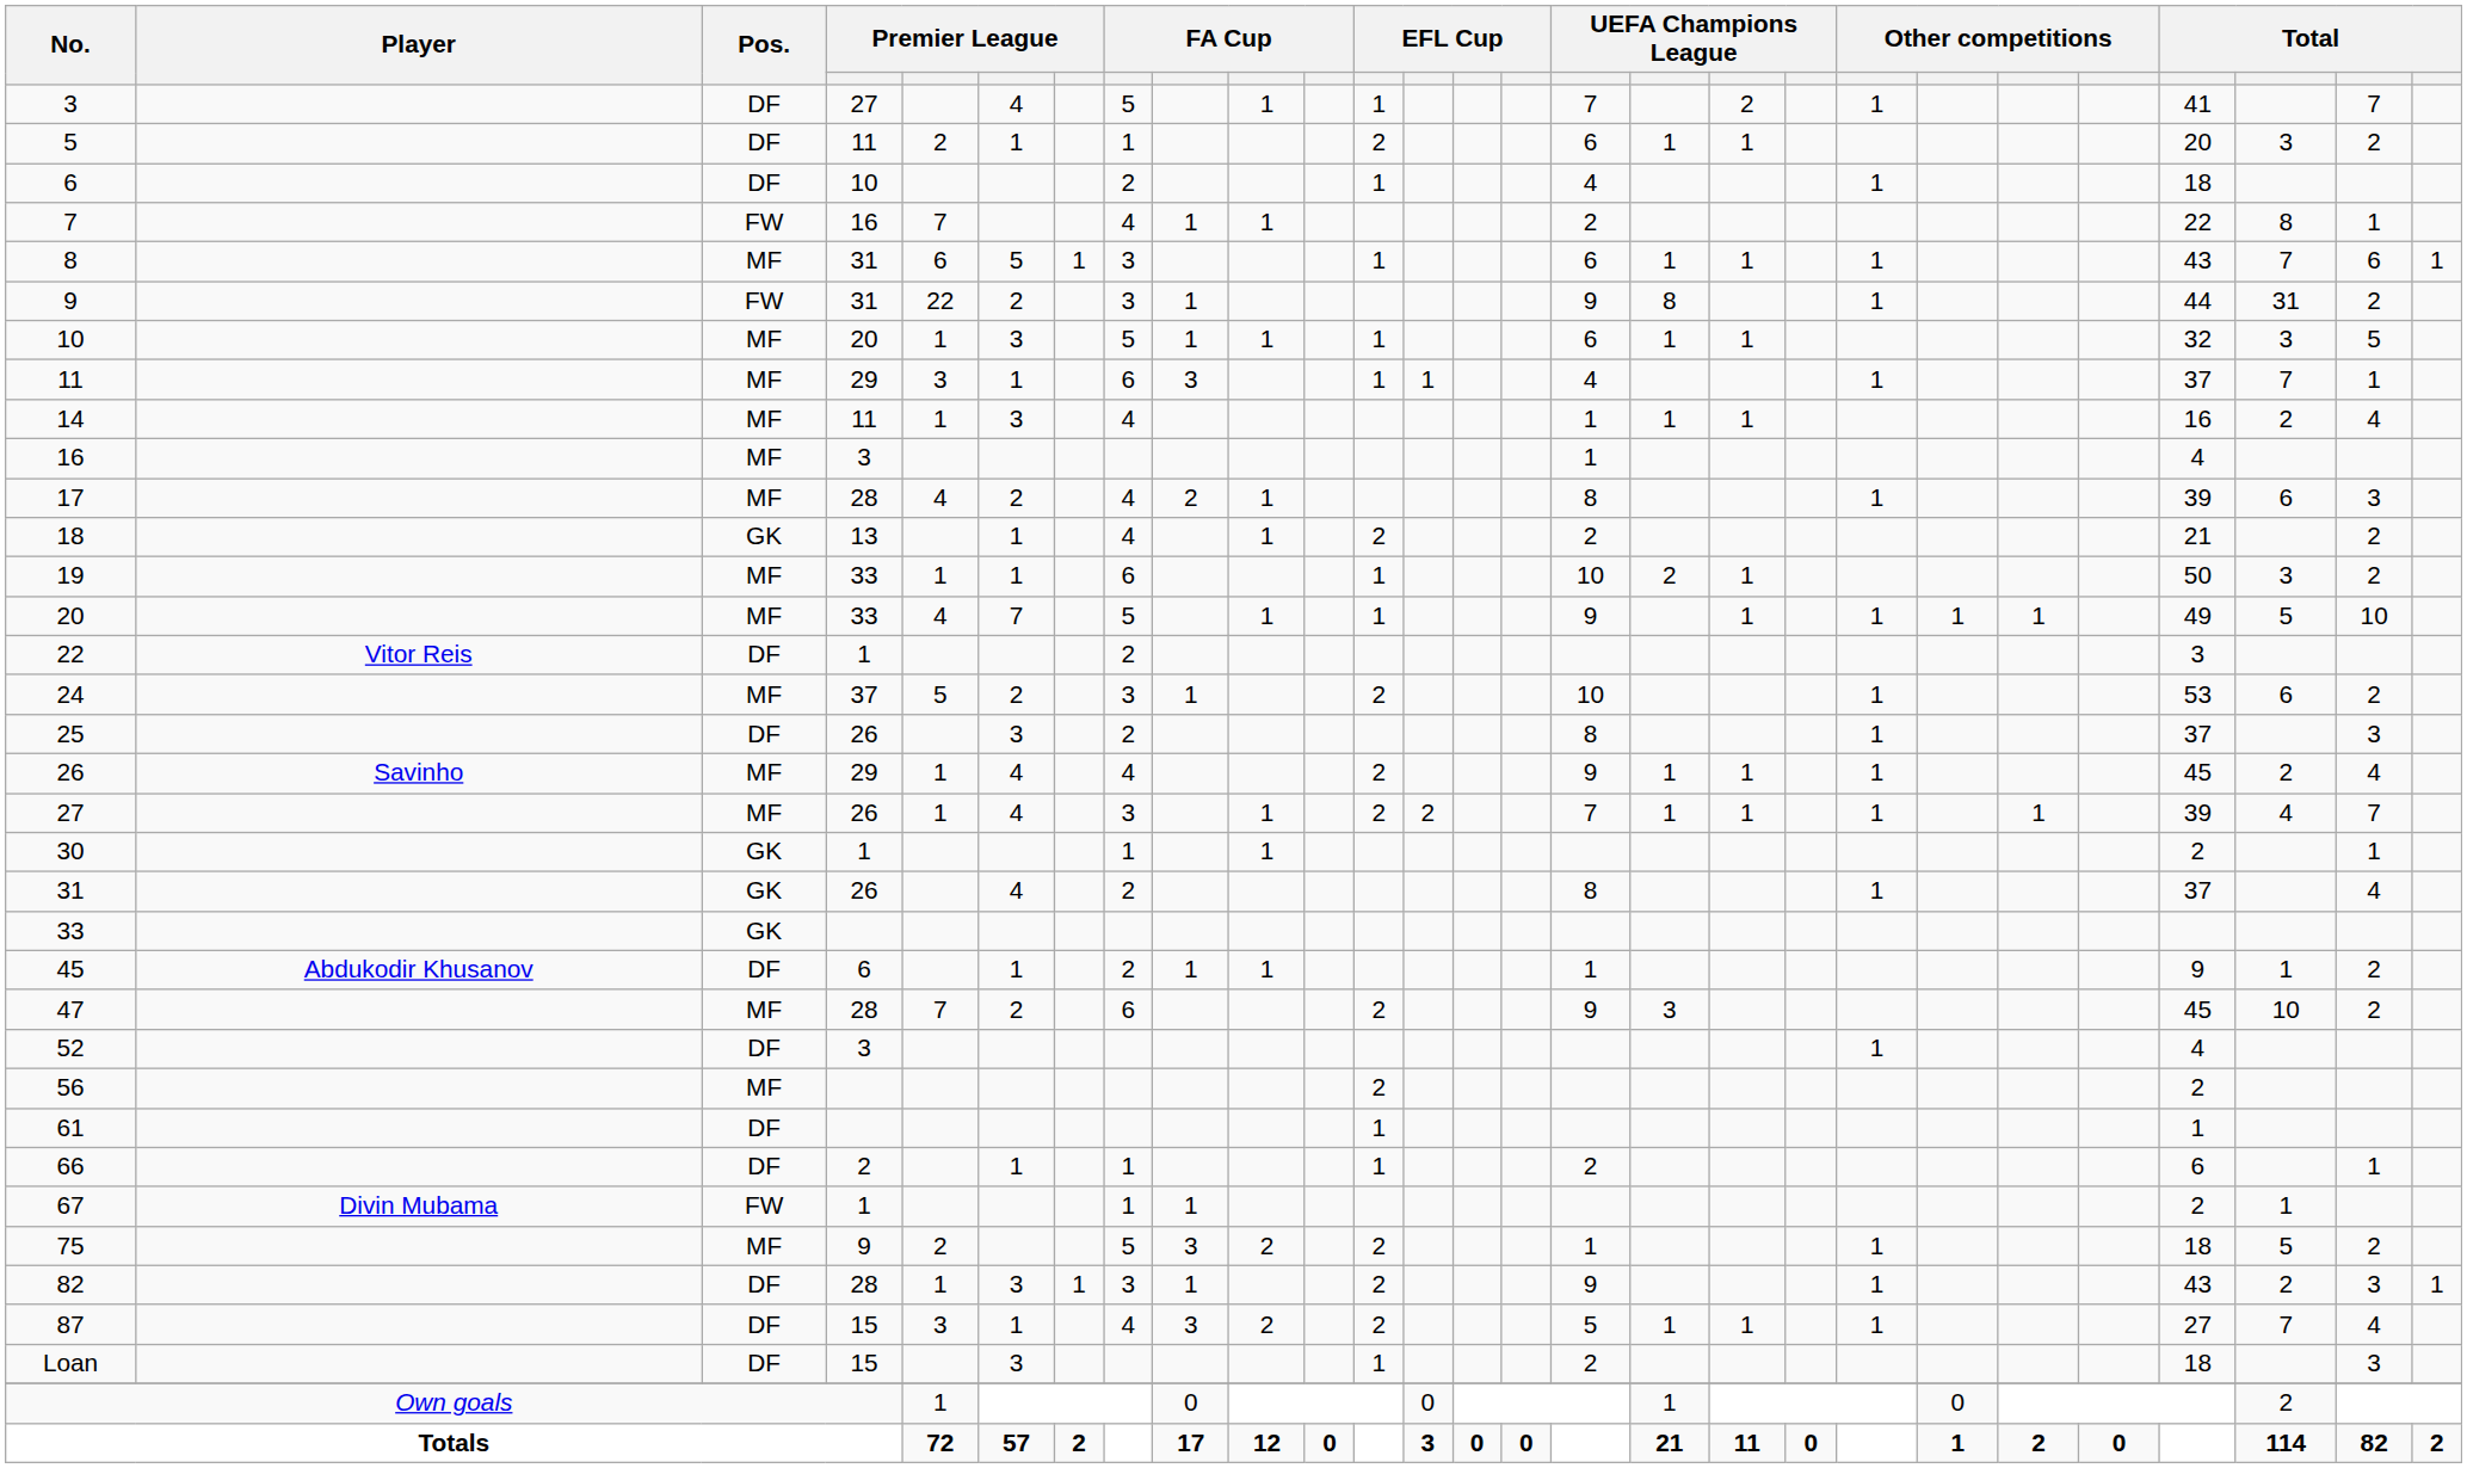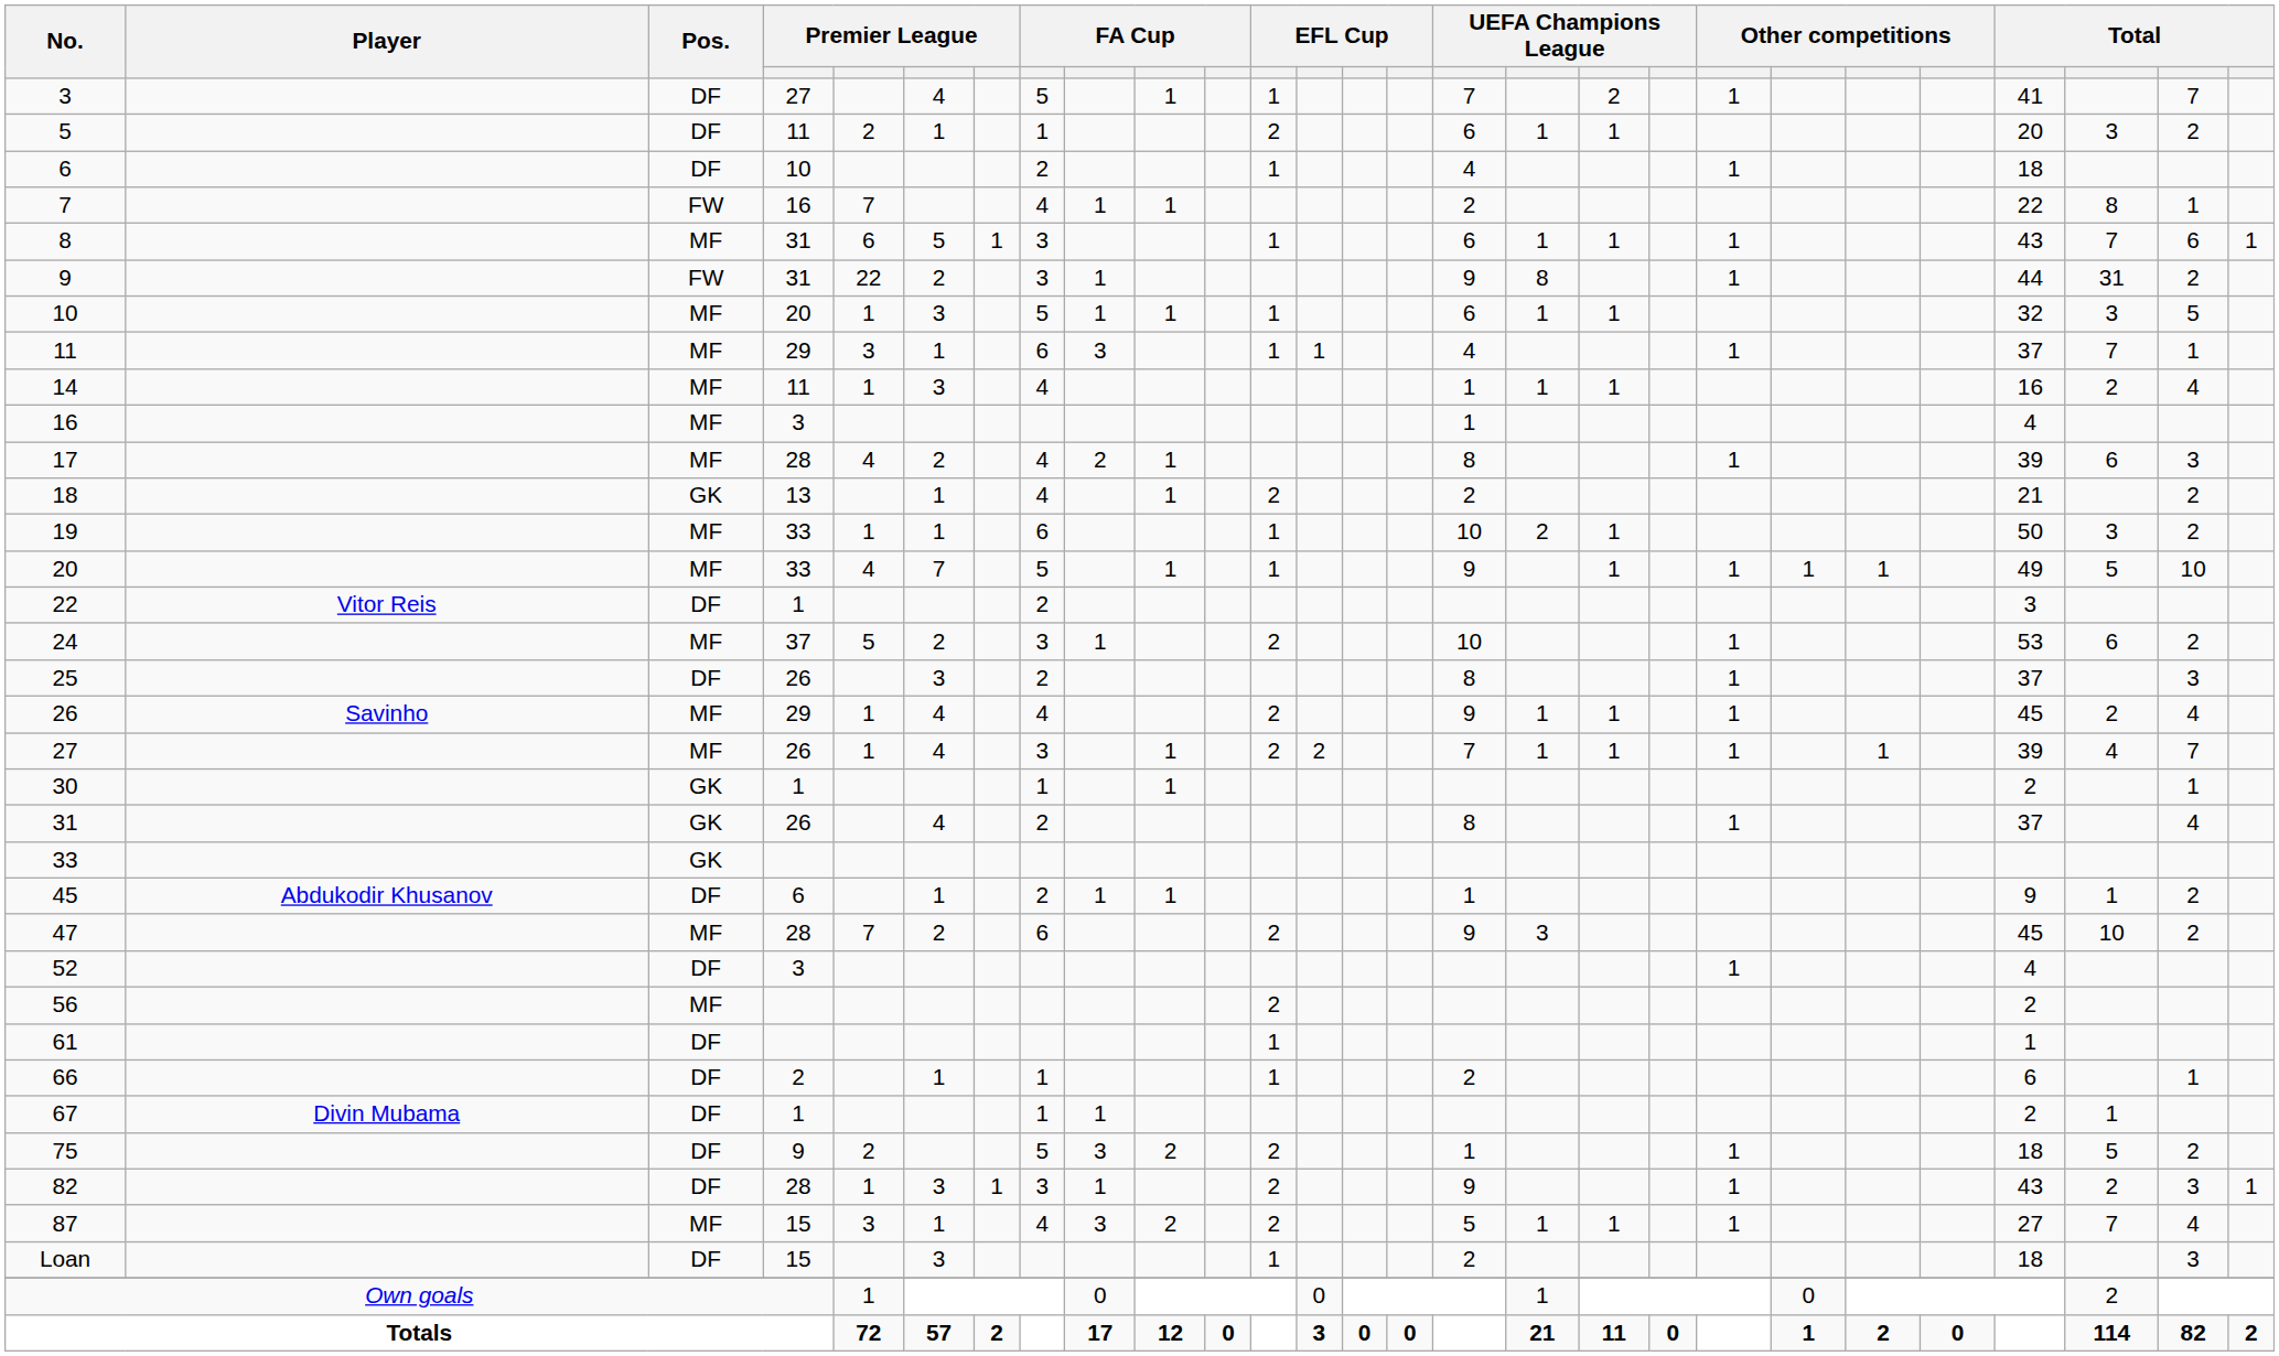 <table class="wikitable sortable alternance" style="text-align:center;width:100%">
 <tr>
 <th rowspan="2" style="width:5px">No.</th>
 <th rowspan="2" style="width:180px">Player</th>
 <th rowspan="2" style="width:5px">Pos.</th>
 <th colspan="4">Premier League</th>
 <th colspan="4">FA Cup</th>
 <th colspan="4">EFL Cup</th>
 <th colspan="4">UEFA Champions League</th>
 <th colspan="4">Other competitions</th>
 <th colspan="4">Total</th>
 </tr>
 <tr style="text-align:center">
 <th width="4"></th>
 <th width="4"></th>
 <th width="4"></th>
 <th width="4"></th>
 <th width="4"></th>
 <th width="4"></th>
 <th width="4"></th>
 <th width="4"></th>
 <th width="4"></th>
 <th width="4"></th>
 <th width="4"></th>
 <th width="4"></th>
 <th width="4"></th>
 <th width="4"></th>
 <th width="4"></th>
 <th width="4"></th>
 <th width="4"></th>
 <th width="4"></th>
 <th width="4"></th>
 <th width="4"></th>
 <th width="4"></th>
 <th width="4"></th>
 <th width="4"></th>
 <th width="4"></th>
 </tr>
 <tr>
 <td>3</td>
 <td> </td>
 <td>DF</td>
 <td>27</td>
 <td></td>
 <td>4</td>
 <td></td>
 <td>5</td>
 <td></td>
 <td>1</td>
 <td></td>
 <td>1</td>
 <td></td>
 <td></td>
 <td></td>
 <td>7</td>
 <td></td>
 <td>2</td>
 <td></td>
 <td>1</td>
 <td></td>
 <td></td>
 <td></td>
 <td>41</td>
 <td></td>
 <td>7</td>
 <td></td>
 </tr>
 <tr>
 <td>5</td>
 <td> </td>
 <td>DF</td>
 <td>11</td>
 <td>2</td>
 <td>1</td>
 <td></td>
 <td>1</td>
 <td></td>
 <td></td>
 <td></td>
 <td>2</td>
 <td></td>
 <td></td>
 <td></td>
 <td>6</td>
 <td>1</td>
 <td>1</td>
 <td></td>
 <td></td>
 <td></td>
 <td></td>
 <td></td>
 <td>20</td>
 <td>3</td>
 <td>2</td>
 <td></td>
 </tr>
 <tr>
 <td>6</td>
 <td> </td>
 <td>DF</td>
 <td>10</td>
 <td></td>
 <td></td>
 <td></td>
 <td>2</td>
 <td></td>
 <td></td>
 <td></td>
 <td>1</td>
 <td></td>
 <td></td>
 <td></td>
 <td>4</td>
 <td></td>
 <td></td>
 <td></td>
 <td>1</td>
 <td></td>
 <td></td>
 <td></td>
 <td>18</td>
 <td></td>
 <td></td>
 <td></td>
 </tr>
 <tr>
 <td>7</td>
 <td> </td>
 <td>FW</td>
 <td>16</td>
 <td>7</td>
 <td></td>
 <td></td>
 <td>4</td>
 <td>1</td>
 <td>1</td>
 <td></td>
 <td></td>
 <td></td>
 <td></td>
 <td></td>
 <td>2</td>
 <td></td>
 <td></td>
 <td></td>
 <td></td>
 <td></td>
 <td></td>
 <td></td>
 <td>22</td>
 <td>8</td>
 <td>1</td>
 <td></td>
 </tr>
 <tr>
 <td>8</td>
 <td> </td>
 <td>MF</td>
 <td>31</td>
 <td>6</td>
 <td>5</td>
 <td>1</td>
 <td>3</td>
 <td></td>
 <td></td>
 <td></td>
 <td>1</td>
 <td></td>
 <td></td>
 <td></td>
 <td>6</td>
 <td>1</td>
 <td>1</td>
 <td></td>
 <td>1</td>
 <td></td>
 <td></td>
 <td></td>
 <td>43</td>
 <td>7</td>
 <td>6</td>
 <td>1</td>
 </tr>
 <tr>
 <td>9</td>
 <td> </td>
 <td>FW</td>
 <td>31</td>
 <td>22</td>
 <td>2</td>
 <td></td>
 <td>3</td>
 <td>1</td>
 <td></td>
 <td></td>
 <td></td>
 <td></td>
 <td></td>
 <td></td>
 <td>9</td>
 <td>8</td>
 <td></td>
 <td></td>
 <td>1</td>
 <td></td>
 <td></td>
 <td></td>
 <td>44</td>
 <td>31</td>
 <td>2</td>
 <td></td>
 </tr>
 <tr>
 <td>10</td>
 <td> </td>
 <td>MF</td>
 <td>20</td>
 <td>1</td>
 <td>3</td>
 <td></td>
 <td>5</td>
 <td>1</td>
 <td>1</td>
 <td></td>
 <td>1</td>
 <td></td>
 <td></td>
 <td></td>
 <td>6</td>
 <td>1</td>
 <td>1</td>
 <td></td>
 <td></td>
 <td></td>
 <td></td>
 <td></td>
 <td>32</td>
 <td>3</td>
 <td>5</td>
 <td></td>
 </tr>
 <tr>
 <td>11</td>
 <td> </td>
 <td>MF</td>
 <td>29</td>
 <td>3</td>
 <td>1</td>
 <td></td>
 <td>6</td>
 <td>3</td>
 <td></td>
 <td></td>
 <td>1</td>
 <td>1</td>
 <td></td>
 <td></td>
 <td>4</td>
 <td></td>
 <td></td>
 <td></td>
 <td>1</td>
 <td></td>
 <td></td>
 <td></td>
 <td>37</td>
 <td>7</td>
 <td>1</td>
 <td></td>
 </tr>
 <tr>
 <td>14</td>
 <td> </td>
 <td>MF</td>
 <td>11</td>
 <td>1</td>
 <td>3</td>
 <td></td>
 <td>4</td>
 <td></td>
 <td></td>
 <td></td>
 <td></td>
 <td></td>
 <td></td>
 <td></td>
 <td>1</td>
 <td>1</td>
 <td>1</td>
 <td></td>
 <td></td>
 <td></td>
 <td></td>
 <td></td>
 <td>16</td>
 <td>2</td>
 <td>4</td>
 <td></td>
 </tr>
 <tr>
 <td>16</td>
 <td> </td>
 <td>MF</td>
 <td>3</td>
 <td></td>
 <td></td>
 <td></td>
 <td></td>
 <td></td>
 <td></td>
 <td></td>
 <td></td>
 <td></td>
 <td></td>
 <td></td>
 <td>1</td>
 <td></td>
 <td></td>
 <td></td>
 <td></td>
 <td></td>
 <td></td>
 <td></td>
 <td>4</td>
 <td></td>
 <td></td>
 <td></td>
 </tr>
 <tr>
 <td>17</td>
 <td></td>
 <td>MF</td>
 <td>28</td>
 <td>4</td>
 <td>2</td>
 <td></td>
 <td>4</td>
 <td>2</td>
 <td>1</td>
 <td></td>
 <td></td>
 <td></td>
 <td></td>
 <td></td>
 <td>8</td>
 <td></td>
 <td></td>
 <td></td>
 <td>1</td>
 <td></td>
 <td></td>
 <td></td>
 <td>39</td>
 <td>6</td>
 <td>3</td>
 <td></td>
 </tr>
 <tr>
 <td>18</td>
 <td> </td>
 <td>GK</td>
 <td>13</td>
 <td></td>
 <td>1</td>
 <td></td>
 <td>4</td>
 <td></td>
 <td>1</td>
 <td></td>
 <td>2</td>
 <td></td>
 <td></td>
 <td></td>
 <td>2</td>
 <td></td>
 <td></td>
 <td></td>
 <td></td>
 <td></td>
 <td></td>
 <td></td>
 <td>21</td>
 <td></td>
 <td>2</td>
 <td></td>
 </tr>
 <tr>
 <td>19</td>
 <td> </td>
 <td>MF</td>
 <td>33</td>
 <td>1</td>
 <td>1</td>
 <td></td>
 <td>6</td>
 <td></td>
 <td></td>
 <td></td>
 <td>1</td>
 <td></td>
 <td></td>
 <td></td>
 <td>10</td>
 <td>2</td>
 <td>1</td>
 <td></td>
 <td></td>
 <td></td>
 <td></td>
 <td></td>
 <td>50</td>
 <td>3</td>
 <td>2</td>
 <td></td>
 </tr>
 <tr>
 <td>20</td>
 <td> </td>
 <td>MF</td>
 <td>33</td>
 <td>4</td>
 <td>7</td>
 <td></td>
 <td>5</td>
 <td></td>
 <td>1</td>
 <td></td>
 <td>1</td>
 <td></td>
 <td></td>
 <td></td>
 <td>9</td>
 <td></td>
 <td>1</td>
 <td></td>
 <td>1</td>
 <td>1</td>
 <td>1</td>
 <td></td>
 <td>49</td>
 <td>5</td>
 <td>10</td>
 <td></td>
 </tr>
 <tr>
 <td>22</td>
 <td> <a href='#'>Vitor Reis</a></td>
 <td>DF</td>
 <td>1</td>
 <td></td>
 <td></td>
 <td></td>
 <td>2</td>
 <td></td>
 <td></td>
 <td></td>
 <td></td>
 <td></td>
 <td></td>
 <td></td>
 <td></td>
 <td></td>
 <td></td>
 <td></td>
 <td></td>
 <td></td>
 <td></td>
 <td></td>
 <td>3</td>
 <td></td>
 <td></td>
 <td></td>
 </tr>
 <tr>
 <td>24</td>
 <td> </td>
 <td>MF</td>
 <td>37</td>
 <td>5</td>
 <td>2</td>
 <td></td>
 <td>3</td>
 <td>1</td>
 <td></td>
 <td></td>
 <td>2</td>
 <td></td>
 <td></td>
 <td></td>
 <td>10</td>
 <td></td>
 <td></td>
 <td></td>
 <td>1</td>
 <td></td>
 <td></td>
 <td></td>
 <td>53</td>
 <td>6</td>
 <td>2</td>
 <td></td>
 </tr>
 <tr>
 <td>25</td>
 <td> </td>
 <td>DF</td>
 <td>26</td>
 <td></td>
 <td>3</td>
 <td></td>
 <td>2</td>
 <td></td>
 <td></td>
 <td></td>
 <td></td>
 <td></td>
 <td></td>
 <td></td>
 <td>8</td>
 <td></td>
 <td></td>
 <td></td>
 <td>1</td>
 <td></td>
 <td></td>
 <td></td>
 <td>37</td>
 <td></td>
 <td>3</td>
 <td></td>
 </tr>
 <tr>
 <td>26</td>
 <td> <a href='#'>Savinho</a></td>
 <td>MF</td>
 <td>29</td>
 <td>1</td>
 <td>4</td>
 <td></td>
 <td>4</td>
 <td></td>
 <td></td>
 <td></td>
 <td>2</td>
 <td></td>
 <td></td>
 <td></td>
 <td>9</td>
 <td>1</td>
 <td>1</td>
 <td></td>
 <td>1</td>
 <td></td>
 <td></td>
 <td></td>
 <td>45</td>
 <td>2</td>
 <td>4</td>
 <td></td>
 </tr>
 <tr>
 <td>27</td>
 <td> </td>
 <td>MF</td>
 <td>26</td>
 <td>1</td>
 <td>4</td>
 <td></td>
 <td>3</td>
 <td></td>
 <td>1</td>
 <td></td>
 <td>2</td>
 <td>2</td>
 <td></td>
 <td></td>
 <td>7</td>
 <td>1</td>
 <td>1</td>
 <td></td>
 <td>1</td>
 <td></td>
 <td>1</td>
 <td></td>
 <td>39</td>
 <td>4</td>
 <td>7</td>
 <td></td>
 </tr>
 <tr>
 <td>30</td>
 <td> </td>
 <td>GK</td>
 <td>1</td>
 <td></td>
 <td></td>
 <td></td>
 <td>1</td>
 <td></td>
 <td>1</td>
 <td></td>
 <td></td>
 <td></td>
 <td></td>
 <td></td>
 <td></td>
 <td></td>
 <td></td>
 <td></td>
 <td></td>
 <td></td>
 <td></td>
 <td></td>
 <td>2</td>
 <td></td>
 <td>1</td>
 <td></td>
 </tr>
 <tr>
 <td>31</td>
 <td> </td>
 <td>GK</td>
 <td>26</td>
 <td></td>
 <td>4</td>
 <td></td>
 <td>2</td>
 <td></td>
 <td></td>
 <td></td>
 <td></td>
 <td></td>
 <td></td>
 <td></td>
 <td>8</td>
 <td></td>
 <td></td>
 <td></td>
 <td>1</td>
 <td></td>
 <td></td>
 <td></td>
 <td>37</td>
 <td></td>
 <td>4</td>
 <td></td>
 </tr>
 <tr>
 <td>33</td>
 <td> </td>
 <td>GK</td>
 <td></td>
 <td></td>
 <td></td>
 <td></td>
 <td></td>
 <td></td>
 <td></td>
 <td></td>
 <td></td>
 <td></td>
 <td></td>
 <td></td>
 <td></td>
 <td></td>
 <td></td>
 <td></td>
 <td></td>
 <td></td>
 <td></td>
 <td></td>
 <td></td>
 <td></td>
 <td></td>
 <td></td>
 </tr>
 <tr>
 <td>45</td>
 <td> <a href='#'>Abdukodir Khusanov</a></td>
 <td>DF</td>
 <td>6</td>
 <td></td>
 <td>1</td>
 <td></td>
 <td>2</td>
 <td>1</td>
 <td>1</td>
 <td></td>
 <td></td>
 <td></td>
 <td></td>
 <td></td>
 <td>1</td>
 <td></td>
 <td></td>
 <td></td>
 <td></td>
 <td></td>
 <td></td>
 <td></td>
 <td>9</td>
 <td>1</td>
 <td>2</td>
 <td></td>
 </tr>
 <tr>
 <td>47</td>
 <td> </td>
 <td>MF</td>
 <td>28</td>
 <td>7</td>
 <td>2</td>
 <td></td>
 <td>6</td>
 <td></td>
 <td></td>
 <td></td>
 <td>2</td>
 <td></td>
 <td></td>
 <td></td>
 <td>9</td>
 <td>3</td>
 <td></td>
 <td></td>
 <td></td>
 <td></td>
 <td></td>
 <td></td>
 <td>45</td>
 <td>10</td>
 <td>2</td>
 <td></td>
 </tr>
 <tr>
 <td>52</td>
 <td> </td>
 <td>DF</td>
 <td>3</td>
 <td></td>
 <td></td>
 <td></td>
 <td></td>
 <td></td>
 <td></td>
 <td></td>
 <td></td>
 <td></td>
 <td></td>
 <td></td>
 <td></td>
 <td></td>
 <td></td>
 <td></td>
 <td>1</td>
 <td></td>
 <td></td>
 <td></td>
 <td>4</td>
 <td></td>
 <td></td>
 <td></td>
 </tr>
 <tr>
 <td>56</td>
 <td> </td>
 <td>MF</td>
 <td></td>
 <td></td>
 <td></td>
 <td></td>
 <td></td>
 <td></td>
 <td></td>
 <td></td>
 <td>2</td>
 <td></td>
 <td></td>
 <td></td>
 <td></td>
 <td></td>
 <td></td>
 <td></td>
 <td></td>
 <td></td>
 <td></td>
 <td></td>
 <td>2</td>
 <td></td>
 <td></td>
 <td></td>
 </tr>
 <tr>
 <td>61</td>
 <td> </td>
 <td>DF</td>
 <td></td>
 <td></td>
 <td></td>
 <td></td>
 <td></td>
 <td></td>
 <td></td>
 <td></td>
 <td>1</td>
 <td></td>
 <td></td>
 <td></td>
 <td></td>
 <td></td>
 <td></td>
 <td></td>
 <td></td>
 <td></td>
 <td></td>
 <td></td>
 <td>1</td>
 <td></td>
 <td></td>
 <td></td>
 </tr>
 <tr>
 <td>66</td>
 <td> </td>
 <td>DF</td>
 <td>2</td>
 <td></td>
 <td>1</td>
 <td></td>
 <td>1</td>
 <td></td>
 <td></td>
 <td></td>
 <td>1</td>
 <td></td>
 <td></td>
 <td></td>
 <td>2</td>
 <td></td>
 <td></td>
 <td></td>
 <td></td>
 <td></td>
 <td></td>
 <td></td>
 <td>6</td>
 <td></td>
 <td>1</td>
 <td></td>
 </tr>
 <tr>
 <td>67</td>
 <td> <a href='#'>Divin Mubama</a></td>
-<td>FW</td>
+<td>DF</td>
 <td>1</td>
 <td></td>
 <td></td>
 <td></td>
 <td>1</td>
 <td>1</td>
 <td></td>
 <td></td>
 <td></td>
 <td></td>
 <td></td>
 <td></td>
 <td></td>
 <td></td>
 <td></td>
 <td></td>
 <td></td>
 <td></td>
 <td></td>
 <td></td>
 <td>2</td>
 <td>1</td>
 <td></td>
 <td></td>
 </tr>
 <tr>
 <td>75</td>
 <td> </td>
-<td>MF</td>
+<td>DF</td>
 <td>9</td>
 <td>2</td>
 <td></td>
 <td></td>
 <td>5</td>
 <td>3</td>
 <td>2</td>
 <td></td>
 <td>2</td>
 <td></td>
 <td></td>
 <td></td>
 <td>1</td>
 <td></td>
 <td></td>
 <td></td>
 <td>1</td>
 <td></td>
 <td></td>
 <td></td>
 <td>18</td>
 <td>5</td>
 <td>2</td>
 <td></td>
 </tr>
 <tr>
 <td>82</td>
 <td> </td>
 <td>DF</td>
 <td>28</td>
 <td>1</td>
 <td>3</td>
 <td>1</td>
 <td>3</td>
 <td>1</td>
 <td></td>
 <td></td>
 <td>2</td>
 <td></td>
 <td></td>
 <td></td>
 <td>9</td>
 <td></td>
 <td></td>
 <td></td>
 <td>1</td>
 <td></td>
 <td></td>
 <td></td>
 <td>43</td>
 <td>2</td>
 <td>3</td>
 <td>1</td>
 </tr>
 <tr>
 <td>87</td>
 <td> </td>
-<td>DF</td>
+<td>MF</td>
 <td>15</td>
 <td>3</td>
 <td>1</td>
 <td></td>
 <td>4</td>
 <td>3</td>
 <td>2</td>
 <td></td>
 <td>2</td>
 <td></td>
 <td></td>
 <td></td>
 <td>5</td>
 <td>1</td>
 <td>1</td>
 <td></td>
 <td>1</td>
 <td></td>
 <td></td>
 <td></td>
 <td>27</td>
 <td>7</td>
 <td>4</td>
 <td></td>
 </tr>
 <tr>
 <td>Loan</td>
 <td> </td>
 <td>DF</td>
 <td>15</td>
 <td></td>
 <td>3</td>
 <td></td>
 <td></td>
 <td></td>
 <td></td>
 <td></td>
 <td>1</td>
 <td></td>
 <td></td>
 <td></td>
 <td>2</td>
 <td></td>
 <td></td>
 <td></td>
 <td></td>
 <td></td>
 <td></td>
 <td></td>
 <td>18</td>
 <td></td>
 <td>3</td>
 <td></td>
 </tr>
 <tr>
 </tr>
 <tr class="sortbottom">
 <td colspan="4"><em><a href='#'>Own goals</a></em></td>
 <td>1</td>
 <td colspan="3" style="background:white;text-align:center"></td>
 <td>0</td>
 <td colspan="3" style="background:white;text-align:center"></td>
 <td>0</td>
 <td colspan="3" style="background:white;text-align:center"></td>
 <td>1</td>
 <td colspan="3" style="background:white;text-align:center"></td>
 <td>0</td>
 <td colspan="3" style="background:white;text-align:center"></td>
 <td>2</td>
 <td colspan="3" style="background:white;text-align:center"></td>
 </tr>
 <tr class="sortbottom">
 <td colspan="4" style="background:white;text-align:center"><strong>Totals</strong></td>
 <td><strong>72</strong></td>
 <td><strong>57</strong></td>
 <td><strong>2</strong></td>
 <td rowspan="3" style="background:white;text-align:center"></td>
 <td><strong>17</strong></td>
 <td><strong>12</strong></td>
 <td><strong>0</strong></td>
 <td rowspan="3" style="background:white;text-align:center"></td>
 <td><strong>3</strong></td>
 <td><strong>0</strong></td>
 <td><strong>0</strong></td>
 <td rowspan="3" style="background:white;text-align:center"></td>
 <td><strong>21</strong></td>
 <td><strong>11</strong></td>
 <td><strong>0</strong></td>
 <td rowspan="3" style="background:white;text-align:center"></td>
 <td><strong>1</strong></td>
 <td><strong>2</strong></td>
 <td><strong>0</strong></td>
 <td rowspan="3" style="background:white;text-align:center"></td>
 <td><strong>114</strong></td>
 <td><strong>82</strong></td>
 <td><strong>2</strong></td>
 </tr>
 </table>
